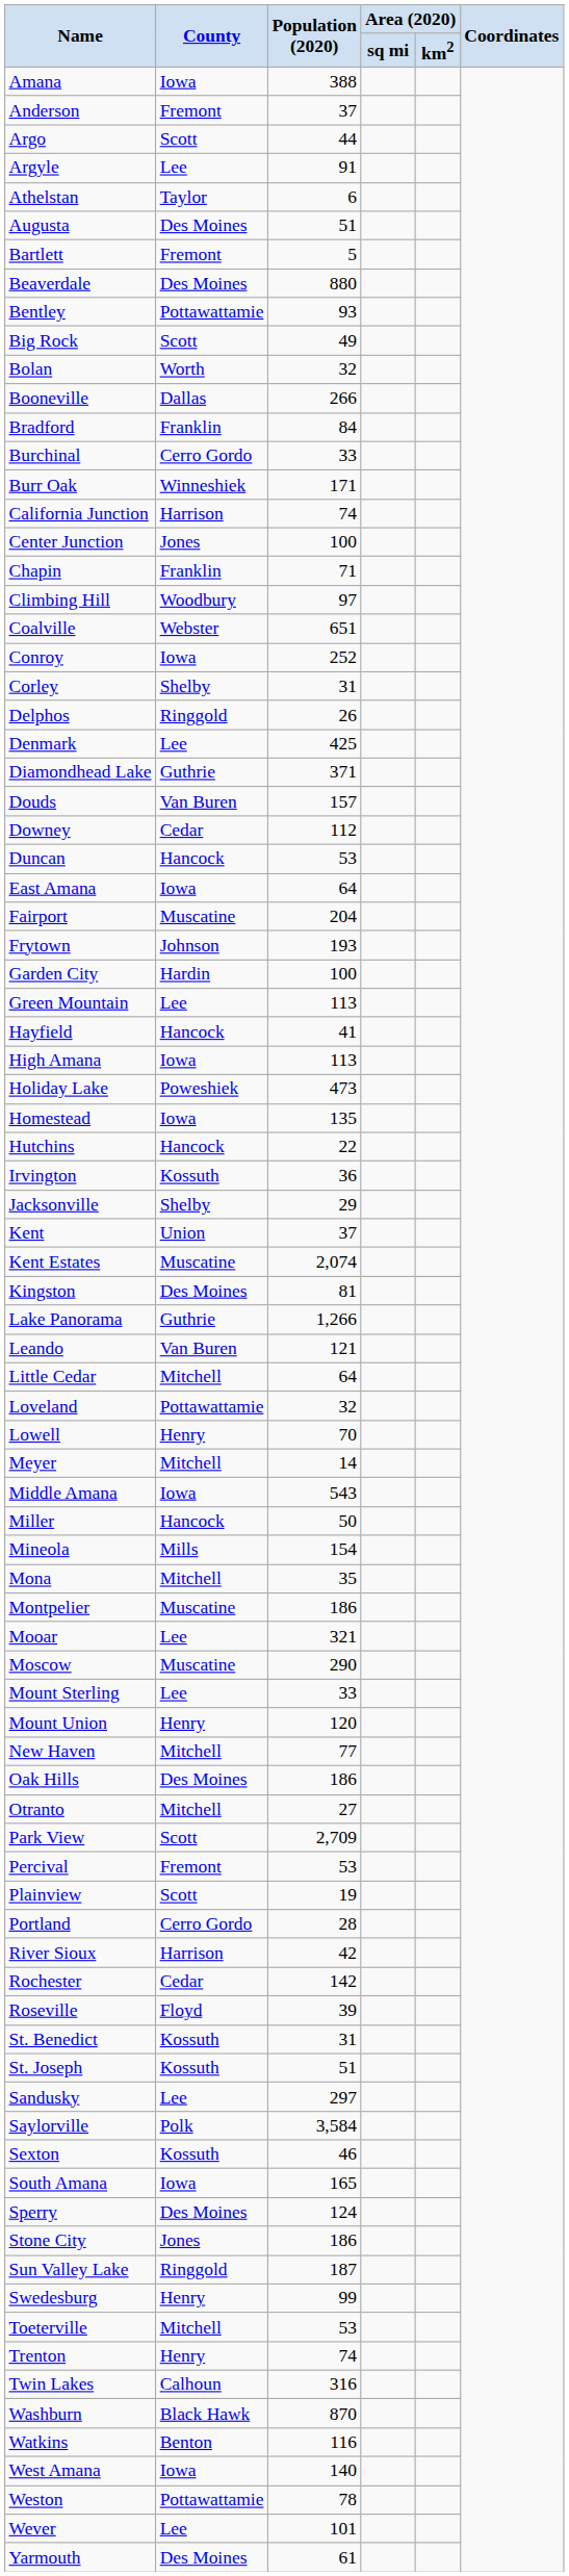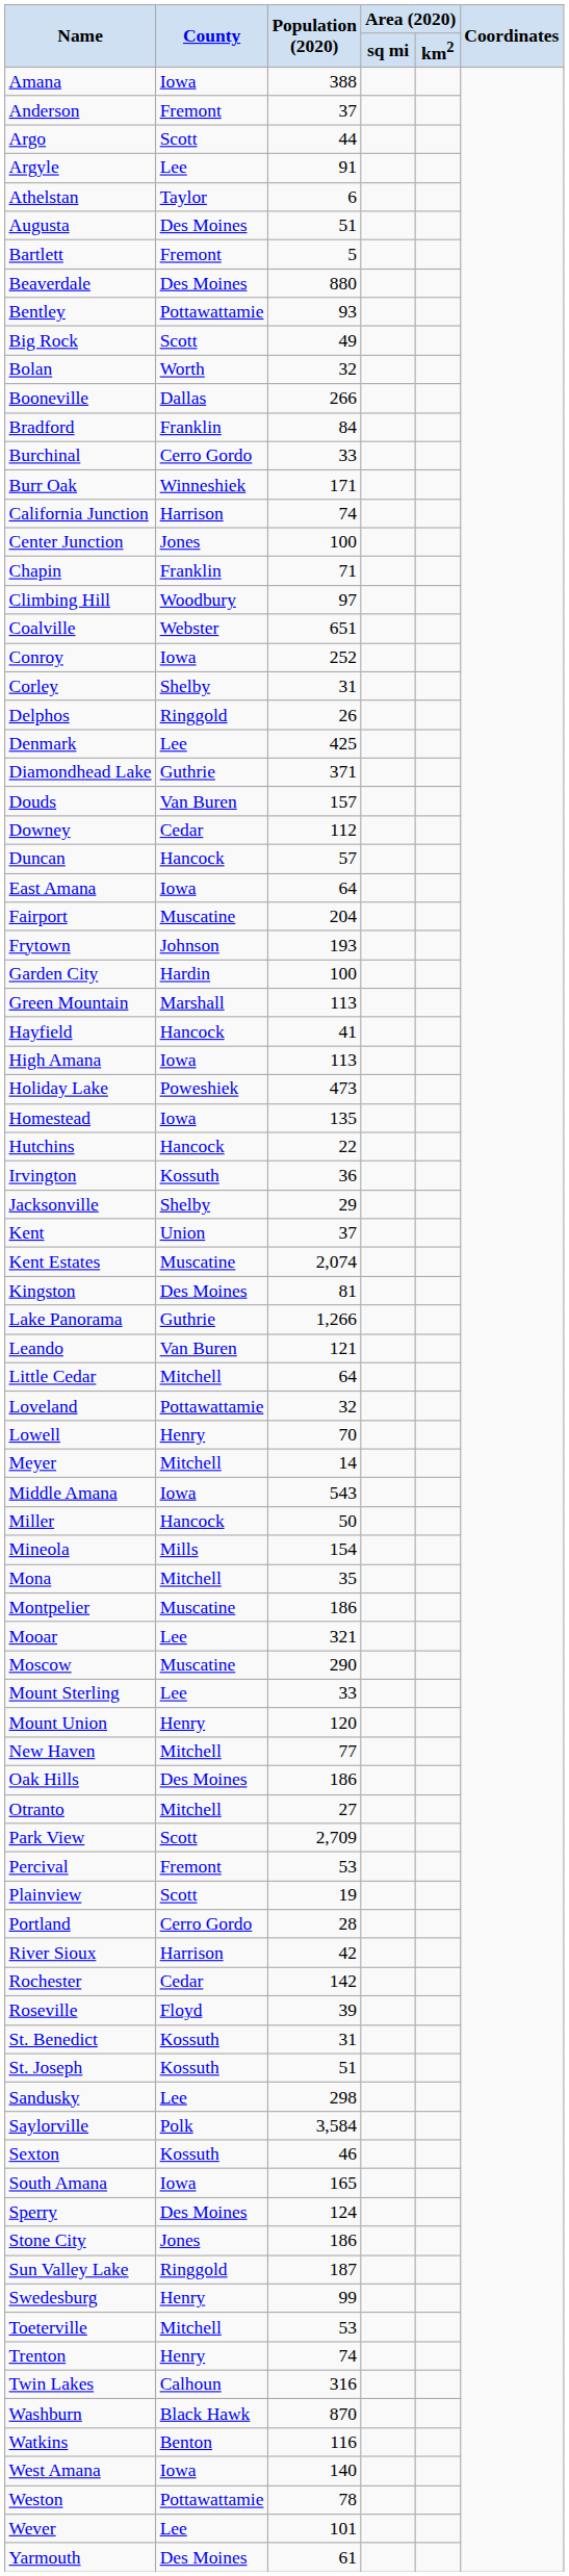 <table class="wikitable sortable">
 <tr>
 <th style="background-color:#CEE0F2;" rowspan=2>Name</th>
 <th style="background-color:#CEE0F2;" rowspan=2><a href='#'>County</a></th>
 <th numbers style="background-color:#CEE0F2;" rowspan=2>Population<br>(2020)</th>
 <th style="background-color:#CEE0F2;" colspan=2>Area (2020)</th>
 <th style="background-color:#CEE0F2;" rowspan=2>Coordinates</th>
 </tr>
 <tr>
 <th style="background-color:#CEE0F2;">sq mi</th>
 <th style="background-color:#CEE0F2;">km<sup>2</sup></th>
 </tr>
 <tr>
 <td><a href='#'>Amana</a></td>
 <td><a href='#'>Iowa</a></td>
 <td align=right>388</td>
 <td></td>
 <td></td>
 </tr>
 <tr>
 <td><a href='#'>Anderson</a></td>
 <td><a href='#'>Fremont</a></td>
 <td align=right>37</td>
 <td></td>
 <td></td>
 </tr>
 <tr>
 <td><a href='#'>Argo</a></td>
 <td><a href='#'>Scott</a></td>
 <td align=right>44</td>
 <td></td>
 <td></td>
 </tr>
 <tr>
 <td><a href='#'>Argyle</a></td>
 <td><a href='#'>Lee</a></td>
 <td align=right>91</td>
 <td></td>
 <td></td>
 </tr>
 <tr>
 <td><a href='#'>Athelstan</a></td>
 <td><a href='#'>Taylor</a></td>
 <td align=right>6</td>
 <td></td>
 <td></td>
 </tr>
 <tr>
 <td><a href='#'>Augusta</a></td>
 <td><a href='#'>Des Moines</a></td>
 <td align=right>51</td>
 <td></td>
 <td></td>
 </tr>
 <tr>
 <td><a href='#'>Bartlett</a></td>
 <td><a href='#'>Fremont</a></td>
 <td align=right>5</td>
 <td></td>
 <td></td>
 </tr>
 <tr>
 <td><a href='#'>Beaverdale</a></td>
 <td><a href='#'>Des Moines</a></td>
 <td align=right>880</td>
 <td></td>
 <td></td>
 </tr>
 <tr>
 <td><a href='#'>Bentley</a></td>
 <td><a href='#'>Pottawattamie</a></td>
 <td align=right>93</td>
 <td></td>
 <td></td>
 </tr>
 <tr>
 <td><a href='#'>Big Rock</a></td>
 <td><a href='#'>Scott</a></td>
 <td align=right>49</td>
 <td></td>
 <td></td>
 </tr>
 <tr>
 <td><a href='#'>Bolan</a></td>
 <td><a href='#'>Worth</a></td>
 <td align=right>32</td>
 <td></td>
 <td></td>
 </tr>
 <tr>
 <td><a href='#'>Booneville</a></td>
 <td><a href='#'>Dallas</a></td>
 <td align=right>266</td>
 <td></td>
 <td></td>
 </tr>
 <tr>
 <td><a href='#'>Bradford</a></td>
 <td><a href='#'>Franklin</a></td>
 <td align=right>84</td>
 <td></td>
 <td></td>
 </tr>
 <tr>
 <td><a href='#'>Burchinal</a></td>
 <td><a href='#'>Cerro Gordo</a></td>
 <td align=right>33</td>
 <td></td>
 <td></td>
 </tr>
 <tr>
 <td><a href='#'>Burr Oak</a></td>
 <td><a href='#'>Winneshiek</a></td>
 <td align=right>171</td>
 <td></td>
 <td></td>
 </tr>
 <tr>
 <td><a href='#'>California Junction</a></td>
 <td><a href='#'>Harrison</a></td>
 <td align=right>74</td>
 <td></td>
 <td></td>
 </tr>
 <tr>
 <td><a href='#'>Center Junction</a></td>
 <td><a href='#'>Jones</a></td>
 <td align=right>100</td>
 <td></td>
 <td></td>
 </tr>
 <tr>
 <td><a href='#'>Chapin</a></td>
 <td><a href='#'>Franklin</a></td>
 <td align=right>71</td>
 <td></td>
 <td></td>
 </tr>
 <tr>
 <td><a href='#'>Climbing Hill</a></td>
 <td><a href='#'>Woodbury</a></td>
 <td align=right>97</td>
 <td></td>
 <td></td>
 </tr>
 <tr>
 <td><a href='#'>Coalville</a></td>
 <td><a href='#'>Webster</a></td>
 <td align=right>651</td>
 <td></td>
 <td></td>
 </tr>
 <tr>
 <td><a href='#'>Conroy</a></td>
 <td><a href='#'>Iowa</a></td>
 <td align=right>252</td>
 <td></td>
 <td></td>
 </tr>
 <tr>
 <td><a href='#'>Corley</a></td>
 <td><a href='#'>Shelby</a></td>
 <td align=right>31</td>
 <td></td>
 <td></td>
 </tr>
 <tr>
 <td><a href='#'>Delphos</a></td>
 <td><a href='#'>Ringgold</a></td>
 <td align=right>26</td>
 <td></td>
 <td></td>
 </tr>
 <tr>
 <td><a href='#'>Denmark</a></td>
 <td><a href='#'>Lee</a></td>
 <td align=right>425</td>
 <td></td>
 <td></td>
 </tr>
 <tr>
 <td><a href='#'>Diamondhead Lake</a></td>
 <td><a href='#'>Guthrie</a></td>
 <td align=right>371</td>
 <td></td>
 <td></td>
 </tr>
 <tr>
 <td><a href='#'>Douds</a></td>
 <td><a href='#'>Van Buren</a></td>
 <td align=right>157</td>
 <td></td>
 <td></td>
 </tr>
 <tr>
 <td><a href='#'>Downey</a></td>
 <td><a href='#'>Cedar</a></td>
 <td align=right>112</td>
 <td></td>
 <td></td>
 </tr>
 <tr>
 <td><a href='#'>Duncan</a></td>
 <td><a href='#'>Hancock</a></td>
-<td align=right>53</td>
+<td align=right>57</td>
 <td></td>
 <td></td>
 </tr>
 <tr>
 <td><a href='#'>East Amana</a></td>
 <td><a href='#'>Iowa</a></td>
 <td align=right>64</td>
 <td></td>
 <td></td>
 </tr>
 <tr>
 <td><a href='#'>Fairport</a></td>
 <td><a href='#'>Muscatine</a></td>
 <td align=right>204</td>
 <td></td>
 <td></td>
 </tr>
 <tr>
 <td><a href='#'>Frytown</a></td>
 <td><a href='#'>Johnson</a></td>
 <td align=right>193</td>
 <td></td>
 <td></td>
 </tr>
 <tr>
 <td><a href='#'>Garden City</a></td>
 <td><a href='#'>Hardin</a></td>
 <td align=right>100</td>
 <td></td>
 <td></td>
 </tr>
 <tr>
 <td><a href='#'>Green Mountain</a></td>
-<td><a href='#'>Lee</a></td>
+<td><a href='#'>Marshall</a></td>
 <td align=right>113</td>
 <td></td>
 <td></td>
 </tr>
 <tr>
 <td><a href='#'>Hayfield</a></td>
 <td><a href='#'>Hancock</a></td>
 <td align=right>41</td>
 <td></td>
 <td></td>
 </tr>
 <tr>
 <td><a href='#'>High Amana</a></td>
 <td><a href='#'>Iowa</a></td>
 <td align=right>113</td>
 <td></td>
 <td></td>
 </tr>
 <tr>
 <td><a href='#'>Holiday Lake</a></td>
 <td><a href='#'>Poweshiek</a></td>
 <td align=right>473</td>
 <td></td>
 <td></td>
 </tr>
 <tr>
 <td><a href='#'>Homestead</a></td>
 <td><a href='#'>Iowa</a></td>
 <td align=right>135</td>
 <td></td>
 <td></td>
 </tr>
 <tr>
 <td><a href='#'>Hutchins</a></td>
 <td><a href='#'>Hancock</a></td>
 <td align=right>22</td>
 <td></td>
 <td></td>
 </tr>
 <tr>
 <td><a href='#'>Irvington</a></td>
 <td><a href='#'>Kossuth</a></td>
 <td align=right>36</td>
 <td></td>
 <td></td>
 </tr>
 <tr>
 <td><a href='#'>Jacksonville</a></td>
 <td><a href='#'>Shelby</a></td>
 <td align=right>29</td>
 <td></td>
 <td></td>
 </tr>
 <tr>
 <td><a href='#'>Kent</a></td>
 <td><a href='#'>Union</a></td>
 <td align=right>37</td>
 <td></td>
 <td></td>
 </tr>
 <tr>
 <td><a href='#'>Kent Estates</a></td>
 <td><a href='#'>Muscatine</a></td>
 <td align=right>2,074</td>
 <td></td>
 <td></td>
 </tr>
 <tr>
 <td><a href='#'>Kingston</a></td>
 <td><a href='#'>Des Moines</a></td>
 <td align=right>81</td>
 <td></td>
 <td></td>
 </tr>
 <tr>
 <td><a href='#'>Lake Panorama</a></td>
 <td><a href='#'>Guthrie</a></td>
 <td align=right>1,266</td>
 <td></td>
 <td></td>
 </tr>
 <tr>
 <td><a href='#'>Leando</a></td>
 <td><a href='#'>Van Buren</a></td>
 <td align=right>121</td>
 <td></td>
 <td></td>
 </tr>
 <tr>
 <td><a href='#'>Little Cedar</a></td>
 <td><a href='#'>Mitchell</a></td>
 <td align=right>64</td>
 <td></td>
 <td></td>
 </tr>
 <tr>
 <td><a href='#'>Loveland</a></td>
 <td><a href='#'>Pottawattamie</a></td>
 <td align=right>32</td>
 <td></td>
 <td></td>
 </tr>
 <tr>
 <td><a href='#'>Lowell</a></td>
 <td><a href='#'>Henry</a></td>
 <td align=right>70</td>
 <td></td>
 <td></td>
 </tr>
 <tr>
 <td><a href='#'>Meyer</a></td>
 <td><a href='#'>Mitchell</a></td>
 <td align=right>14</td>
 <td></td>
 <td></td>
 </tr>
 <tr>
 <td><a href='#'>Middle Amana</a></td>
 <td><a href='#'>Iowa</a></td>
 <td align=right>543</td>
 <td></td>
 <td></td>
 </tr>
 <tr>
 <td><a href='#'>Miller</a></td>
 <td><a href='#'>Hancock</a></td>
 <td align=right>50</td>
 <td></td>
 <td></td>
 </tr>
 <tr>
 <td><a href='#'>Mineola</a></td>
 <td><a href='#'>Mills</a></td>
 <td align=right>154</td>
 <td></td>
 <td></td>
 </tr>
 <tr>
 <td><a href='#'>Mona</a></td>
 <td><a href='#'>Mitchell</a></td>
 <td align=right>35</td>
 <td></td>
 <td></td>
 </tr>
 <tr>
 <td><a href='#'>Montpelier</a></td>
 <td><a href='#'>Muscatine</a></td>
 <td align=right>186</td>
 <td></td>
 <td></td>
 </tr>
 <tr>
 <td><a href='#'>Mooar</a></td>
 <td><a href='#'>Lee</a></td>
 <td align=right>321</td>
 <td></td>
 <td></td>
 </tr>
 <tr>
 <td><a href='#'>Moscow</a></td>
 <td><a href='#'>Muscatine</a></td>
 <td align=right>290</td>
 <td></td>
 <td></td>
 </tr>
 <tr>
 <td><a href='#'>Mount Sterling</a></td>
 <td><a href='#'>Lee</a></td>
 <td align=right>33</td>
 <td></td>
 <td></td>
 </tr>
 <tr>
 <td><a href='#'>Mount Union</a></td>
 <td><a href='#'>Henry</a></td>
 <td align=right>120</td>
 <td></td>
 <td></td>
 </tr>
 <tr>
 <td><a href='#'>New Haven</a></td>
 <td><a href='#'>Mitchell</a></td>
 <td align=right>77</td>
 <td></td>
 <td></td>
 </tr>
 <tr>
 <td><a href='#'>Oak Hills</a></td>
 <td><a href='#'>Des Moines</a></td>
 <td align=right>186</td>
 <td></td>
 <td></td>
 </tr>
 <tr>
 <td><a href='#'>Otranto</a></td>
 <td><a href='#'>Mitchell</a></td>
 <td align=right>27</td>
 <td></td>
 <td></td>
 </tr>
 <tr>
 <td><a href='#'>Park View</a></td>
 <td><a href='#'>Scott</a></td>
 <td align=right>2,709</td>
 <td></td>
 <td></td>
 </tr>
 <tr>
 <td><a href='#'>Percival</a></td>
 <td><a href='#'>Fremont</a></td>
 <td align=right>53</td>
 <td></td>
 <td></td>
 </tr>
 <tr>
 <td><a href='#'>Plainview</a></td>
 <td><a href='#'>Scott</a></td>
 <td align=right>19</td>
 <td></td>
 <td></td>
 </tr>
 <tr>
 <td><a href='#'>Portland</a></td>
 <td><a href='#'>Cerro Gordo</a></td>
 <td align=right>28</td>
 <td></td>
 <td></td>
 </tr>
 <tr>
 <td><a href='#'>River Sioux</a></td>
 <td><a href='#'>Harrison</a></td>
 <td align=right>42</td>
 <td></td>
 <td></td>
 </tr>
 <tr>
 <td><a href='#'>Rochester</a></td>
 <td><a href='#'>Cedar</a></td>
 <td align=right>142</td>
 <td></td>
 <td></td>
 </tr>
 <tr>
 <td><a href='#'>Roseville</a></td>
 <td><a href='#'>Floyd</a></td>
 <td align=right>39</td>
 <td></td>
 <td></td>
 </tr>
 <tr>
 <td><a href='#'>St. Benedict</a></td>
 <td><a href='#'>Kossuth</a></td>
 <td align=right>31</td>
 <td></td>
 <td></td>
 </tr>
 <tr>
 <td><a href='#'>St. Joseph</a></td>
 <td><a href='#'>Kossuth</a></td>
 <td align=right>51</td>
 <td></td>
 <td></td>
 </tr>
 <tr>
 <td><a href='#'>Sandusky</a></td>
 <td><a href='#'>Lee</a></td>
-<td align=right>297</td>
+<td align=right>298</td>
 <td></td>
 <td></td>
 </tr>
 <tr>
 <td><a href='#'>Saylorville</a></td>
 <td><a href='#'>Polk</a></td>
 <td align=right>3,584</td>
 <td></td>
 <td></td>
 </tr>
 <tr>
 <td><a href='#'>Sexton</a></td>
 <td><a href='#'>Kossuth</a></td>
 <td align=right>46</td>
 <td></td>
 <td></td>
 </tr>
 <tr>
 <td><a href='#'>South Amana</a></td>
 <td><a href='#'>Iowa</a></td>
 <td align=right>165</td>
 <td></td>
 <td></td>
 </tr>
 <tr>
 <td><a href='#'>Sperry</a></td>
 <td><a href='#'>Des Moines</a></td>
 <td align=right>124</td>
 <td></td>
 <td></td>
 </tr>
 <tr>
 <td><a href='#'>Stone City</a></td>
 <td><a href='#'>Jones</a></td>
 <td align=right>186</td>
 <td></td>
 <td></td>
 </tr>
 <tr>
 <td><a href='#'>Sun Valley Lake</a></td>
 <td><a href='#'>Ringgold</a></td>
 <td align=right>187</td>
 <td></td>
 <td></td>
 </tr>
 <tr>
 <td><a href='#'>Swedesburg</a></td>
 <td><a href='#'>Henry</a></td>
 <td align=right>99</td>
 <td></td>
 <td></td>
 </tr>
 <tr>
 <td><a href='#'>Toeterville</a></td>
 <td><a href='#'>Mitchell</a></td>
 <td align=right>53</td>
 <td></td>
 <td></td>
 </tr>
 <tr>
 <td><a href='#'>Trenton</a></td>
 <td><a href='#'>Henry</a></td>
 <td align=right>74</td>
 <td></td>
 <td></td>
 </tr>
 <tr>
 <td><a href='#'>Twin Lakes</a></td>
 <td><a href='#'>Calhoun</a></td>
 <td align=right>316</td>
 <td></td>
 <td></td>
 </tr>
 <tr>
 <td><a href='#'>Washburn</a></td>
 <td><a href='#'>Black Hawk</a></td>
 <td align=right>870</td>
 <td></td>
 <td></td>
 </tr>
 <tr>
 <td><a href='#'>Watkins</a></td>
 <td><a href='#'>Benton</a></td>
 <td align=right>116</td>
 <td></td>
 <td></td>
 </tr>
 <tr>
 <td><a href='#'>West Amana</a></td>
 <td><a href='#'>Iowa</a></td>
 <td align=right>140</td>
 <td></td>
 <td></td>
 </tr>
 <tr>
 <td><a href='#'>Weston</a></td>
 <td><a href='#'>Pottawattamie</a></td>
 <td align=right>78</td>
 <td></td>
 <td></td>
 </tr>
 <tr>
 <td><a href='#'>Wever</a></td>
 <td><a href='#'>Lee</a></td>
 <td align=right>101</td>
 <td></td>
 <td></td>
 </tr>
 <tr>
 <td><a href='#'>Yarmouth</a></td>
 <td><a href='#'>Des Moines</a></td>
 <td align=right>61</td>
 <td></td>
 <td></td>
 </tr>
 </table>
